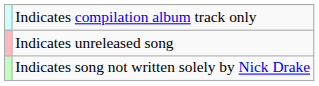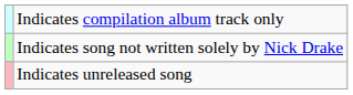 <table class="wikitable" style="font-size:90%;">
 <tr>
 <th scope="row" style="background-color:#CCFFFF"></th>
 <td>Indicates <a href='#'>compilation album</a> track only</td>
 </tr>
 <tr>
+<th scope="row" style="background-color:#BFFFC0"></th>
+<td>Indicates song not written solely by <a href='#'>Nick Drake</a></td>
+</tr>
+<tr>
 <th scope="row" style="background-color:#FFB6C1"></th>
 <td>Indicates unreleased song</td>
 </tr>
-<tr>
-<th scope="row" style="background-color:#BFFFC0"></th>
-<td>Indicates song not written solely by <a href='#'>Nick Drake</a></td>
-</tr>
 </table>
